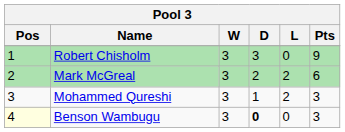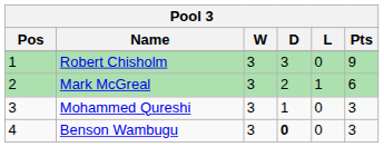 <table class="wikitable">
 <tr>
 <th colspan="6">Pool 3</th>
 </tr>
 <tr>
 <th width=50>Pos</th>
 <th width=200>Name</th>
 <th width=30>W</th>
 <th width=30>D</th>
 <th width=30>L</th>
 <th width=30>Pts</th>
 </tr>
 <tr>
 </tr>
 <tr style="background:#ACE1AF;">
 <td>1</td>
 <td> <a href='#'>Robert Chisholm</a></td>
 <td>3</td>
 <td>3</td>
 <td>0</td>
 <td>9</td>
 </tr>
 <tr style="background:#ACE1AF;">
 <td>2</td>
 <td> <a href='#'>Mark McGreal</a></td>
 <td>3</td>
 <td>2</td>
-<td>2</td>
+<td>1</td>
 <td>6</td>
 </tr>
 <tr>
 <td>3</td>
 <td> <a href='#'>Mohammed Qureshi</a></td>
 <td>3</td>
 <td>1</td>
-<td>2</td>
+<td>0</td>
 <td>3</td>
 </tr>
 <tr>
-<td style="background: lightyellow;">4</td>
+<td>4</td>
 <td> <a href='#'>Benson Wambugu</a></td>
 <td>3</td>
 <td><strong>0</strong></td>
 <td>0</td>
 <td>3</td>
 </tr>
 </table>
